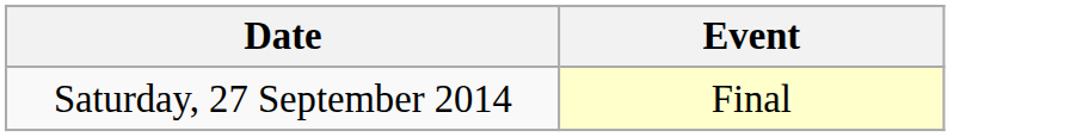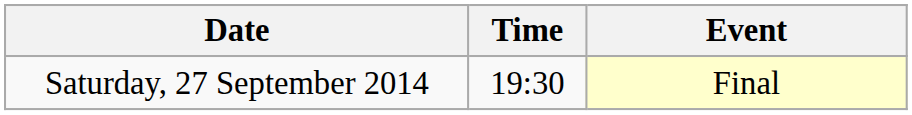 <table class = "wikitable" style="text-align:center;">
 <tr>
 <th width=220>Date</th>
+<th width=50>Time</th>
 <th width=150>Event</th>
 </tr>
 <tr>
 <td>Saturday, 27 September 2014</td>
+<td>19:30</td>
 <td bgcolor=ffffcc>Final</td>
 </tr>
 </table>
